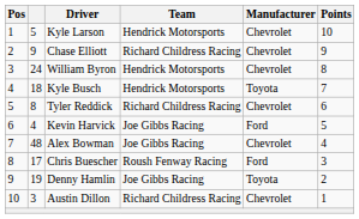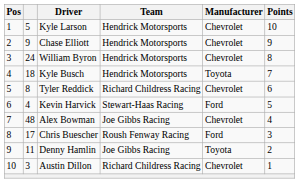 <table class="wikitable" style="font-size:98%">
 <tr>
 <th>Pos</th>
 <th></th>
 <th>Driver</th>
 <th>Team</th>
 <th>Manufacturer</th>
 <th>Points</th>
 </tr>
 <tr>
 <td>1</td>
 <td>5</td>
 <td>Kyle Larson</td>
 <td>Hendrick Motorsports</td>
 <td>Chevrolet</td>
 <td>10</td>
 </tr>
 <tr>
 <td>2</td>
 <td>9</td>
 <td>Chase Elliott</td>
-<td>Richard Childress Racing</td>
+<td>Hendrick Motorsports</td>
 <td>Chevrolet</td>
 <td>9</td>
 </tr>
 <tr>
 <td>3</td>
 <td>24</td>
 <td>William Byron</td>
 <td>Hendrick Motorsports</td>
 <td>Chevrolet</td>
 <td>8</td>
 </tr>
 <tr>
 <td>4</td>
 <td>18</td>
 <td>Kyle Busch</td>
 <td>Hendrick Motorsports</td>
 <td>Toyota</td>
 <td>7</td>
 </tr>
 <tr>
 <td>5</td>
 <td>8</td>
 <td>Tyler Reddick</td>
 <td>Richard Childress Racing</td>
 <td>Chevrolet</td>
 <td>6</td>
 </tr>
 <tr>
 <td>6</td>
 <td>4</td>
 <td>Kevin Harvick</td>
-<td>Joe Gibbs Racing</td>
+<td>Stewart-Haas Racing</td>
 <td>Ford</td>
 <td>5</td>
 </tr>
 <tr>
 <td>7</td>
 <td>48</td>
 <td>Alex Bowman</td>
 <td>Joe Gibbs Racing</td>
 <td>Chevrolet</td>
 <td>4</td>
 </tr>
 <tr>
 <td>8</td>
 <td>17</td>
 <td>Chris Buescher</td>
 <td>Roush Fenway Racing</td>
 <td>Ford</td>
 <td>3</td>
 </tr>
 <tr>
 <td>9</td>
-<td>19</td>
+<td>11</td>
 <td>Denny Hamlin</td>
 <td>Joe Gibbs Racing</td>
 <td>Toyota</td>
 <td>2</td>
 </tr>
 <tr>
 <td>10</td>
 <td>3</td>
 <td>Austin Dillon</td>
 <td>Richard Childress Racing</td>
 <td>Chevrolet</td>
 <td>1</td>
 </tr>
 <tr>
 <th colspan="6"></th>
 </tr>
 </table>
